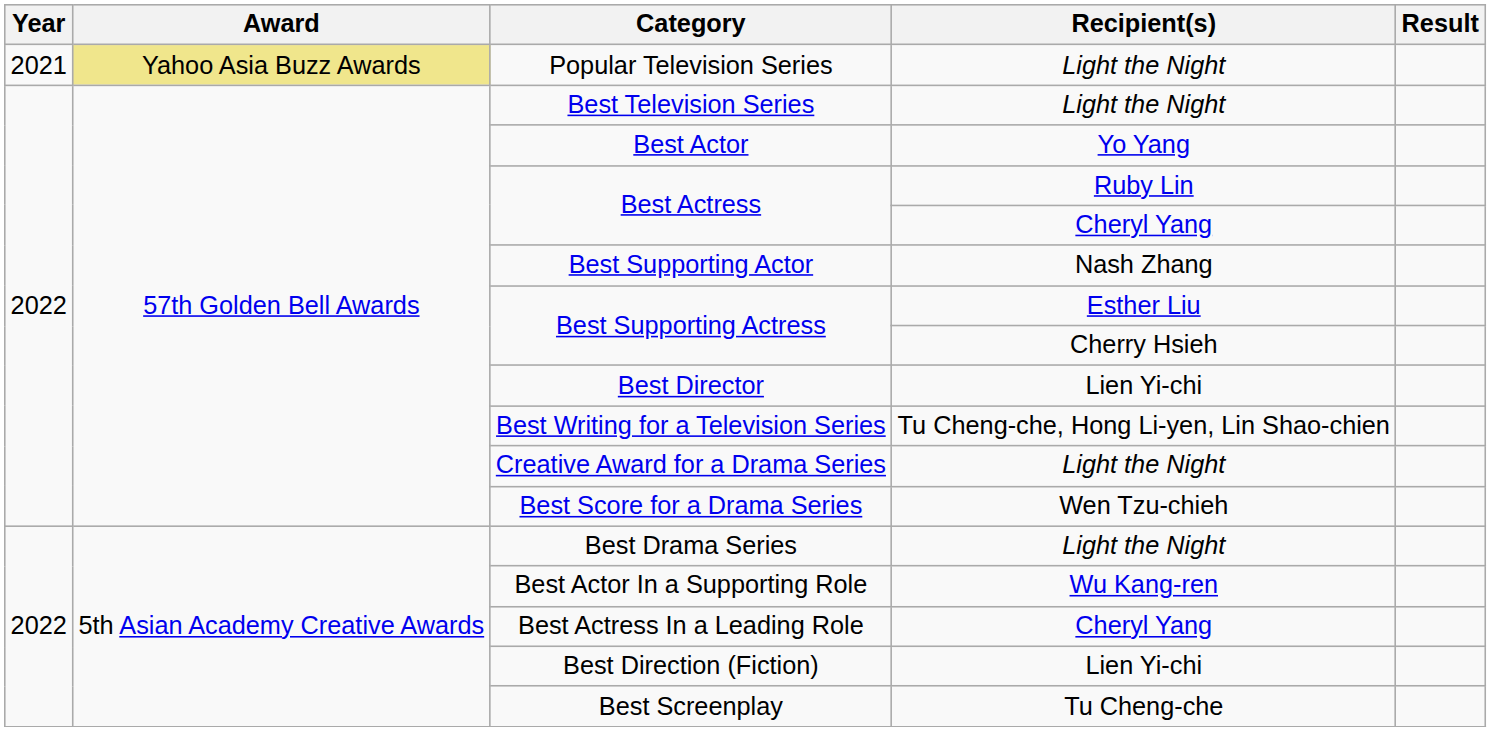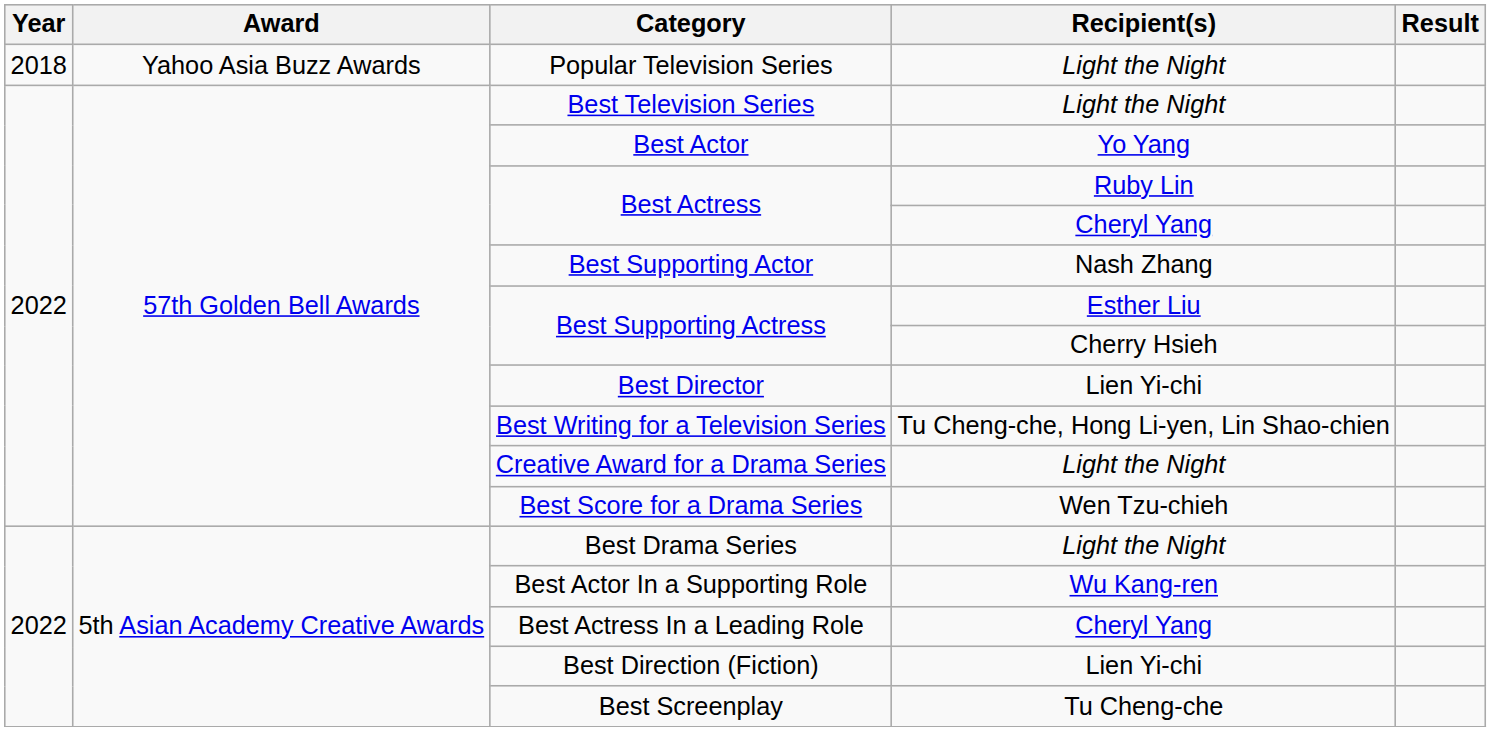 <table class="wikitable sortable plainrowheaders" style="text-align:center;">
 <tr>
 <th>Year</th>
 <th>Award</th>
 <th>Category</th>
 <th>Recipient(s)</th>
 <th>Result</th>
 </tr>
 <tr>
-<td>2021</td>
-<td style="background: khaki;">Yahoo Asia Buzz Awards</td>
+<td>2018</td>
+<td>Yahoo Asia Buzz Awards</td>
 <td>Popular Television Series</td>
 <td><em>Light the Night</em></td>
 <td></td>
 </tr>
 <tr>
 <td rowspan="11">2022</td>
 <td rowspan="11"><a href='#'>57th Golden Bell Awards</a></td>
 <td><a href='#'>Best Television Series</a></td>
 <td><em>Light the Night</em></td>
 <td></td>
 </tr>
 <tr>
 <td><a href='#'>Best Actor</a></td>
 <td><a href='#'>Yo Yang</a></td>
 <td></td>
 </tr>
 <tr>
 <td rowspan="2"><a href='#'>Best Actress</a></td>
 <td><a href='#'>Ruby Lin</a></td>
 <td></td>
 </tr>
 <tr>
 <td><a href='#'>Cheryl Yang</a></td>
 <td></td>
 </tr>
 <tr>
 <td><a href='#'>Best Supporting Actor</a></td>
 <td>Nash Zhang</td>
 <td></td>
 </tr>
 <tr>
 <td rowspan="2"><a href='#'>Best Supporting Actress</a></td>
 <td><a href='#'>Esther Liu</a></td>
 <td></td>
 </tr>
 <tr>
 <td>Cherry Hsieh</td>
 <td></td>
 </tr>
 <tr>
 <td><a href='#'>Best Director</a></td>
 <td>Lien Yi-chi</td>
 <td></td>
 </tr>
 <tr>
 <td><a href='#'>Best Writing for a Television Series</a></td>
 <td>Tu Cheng-che, Hong Li-yen, Lin Shao-chien</td>
 <td></td>
 </tr>
 <tr>
 <td><a href='#'>Creative Award for a Drama Series</a></td>
 <td><em>Light the Night</em></td>
 <td></td>
 </tr>
 <tr>
 <td><a href='#'>Best Score for a Drama Series</a></td>
 <td>Wen Tzu-chieh</td>
 <td></td>
 </tr>
 <tr>
 <td rowspan="5">2022</td>
 <td rowspan="5">5th <a href='#'>Asian Academy Creative Awards</a></td>
 <td>Best Drama Series</td>
 <td><em>Light the Night</em></td>
 <td></td>
 </tr>
 <tr>
 <td>Best Actor In a Supporting Role</td>
 <td><a href='#'>Wu Kang-ren</a></td>
 <td></td>
 </tr>
 <tr>
 <td>Best Actress In a Leading Role</td>
 <td><a href='#'>Cheryl Yang</a></td>
 <td></td>
 </tr>
 <tr>
 <td>Best Direction (Fiction)</td>
 <td>Lien Yi-chi</td>
 <td></td>
 </tr>
 <tr>
 <td>Best Screenplay</td>
 <td>Tu Cheng-che</td>
 <td></td>
 </tr>
 <tr>
 </tr>
 </table>
